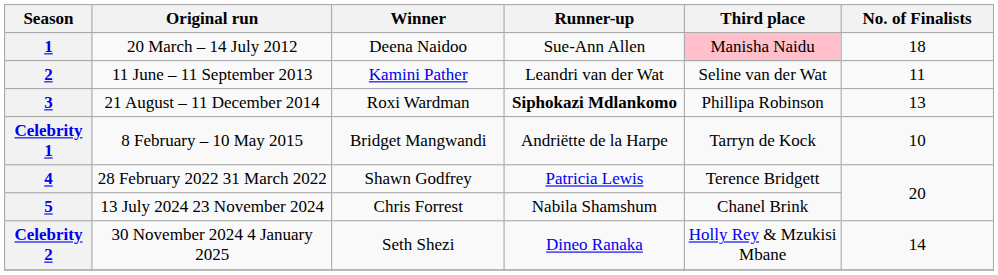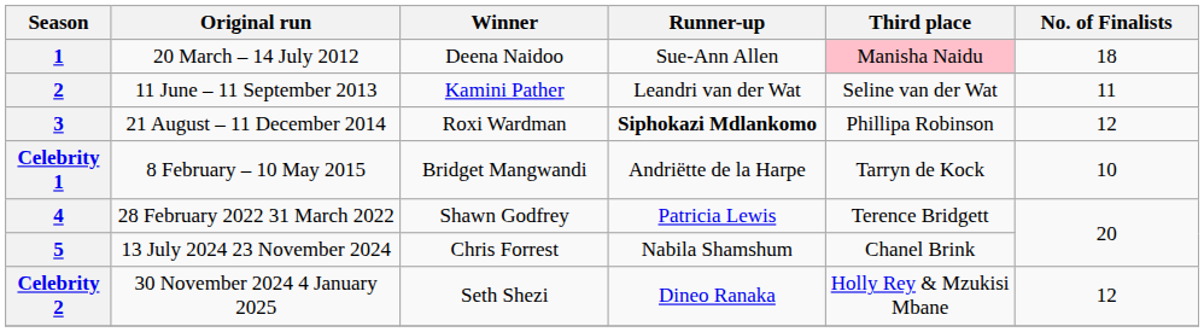 <table class= wikitable style="font-size:95%; width:100%; text-align: center;">
 <tr>
 <th style="width:1%;">Season</th>
 <th style="width:11%;">Original run</th>
 <th width=7%>Winner</th>
 <th width=7%>Runner-up</th>
 <th width=7%>Third place</th>
 <th width=7%>No. of Finalists</th>
 </tr>
 <tr>
 <th><a href='#'>1</a></th>
 <td>20 March – 14 July 2012</td>
 <td>Deena Naidoo</td>
 <td>Sue-Ann Allen</td>
 <td style="background: pink;">Manisha Naidu</td>
 <td>18</td>
 </tr>
 <tr>
 <th><a href='#'>2</a></th>
 <td>11 June – 11 September 2013</td>
 <td><a href='#'>Kamini Pather</a></td>
 <td>Leandri van der Wat</td>
 <td>Seline van der Wat</td>
 <td>11</td>
 </tr>
 <tr>
 <th><a href='#'>3</a></th>
 <td>21 August – 11 December 2014</td>
 <td>Roxi Wardman</td>
 <td><strong>Siphokazi Mdlankomo</strong></td>
 <td>Phillipa Robinson</td>
-<td>13</td>
+<td>12</td>
 </tr>
 <tr>
 <th><a href='#'>Celebrity 1</a></th>
 <td>8 February – 10 May 2015</td>
 <td>Bridget Mangwandi</td>
 <td>Andriëtte de la Harpe</td>
 <td>Tarryn de Kock</td>
 <td>10</td>
 </tr>
 <tr>
 <th><a href='#'>4</a></th>
 <td>28 February 2022  31 March 2022</td>
 <td>Shawn Godfrey</td>
 <td><a href='#'>Patricia Lewis</a></td>
 <td>Terence Bridgett</td>
 <td rowspan="2">20</td>
 </tr>
 <tr>
 <th><a href='#'>5</a></th>
 <td>13 July 2024  23 November 2024</td>
 <td>Chris Forrest</td>
 <td>Nabila Shamshum</td>
 <td>Chanel Brink</td>
 </tr>
 <tr>
 <th><a href='#'>Celebrity 2</a></th>
 <td>30 November 2024  4 January 2025</td>
 <td>Seth Shezi</td>
 <td><a href='#'>Dineo Ranaka</a></td>
 <td><a href='#'>Holly Rey</a> & Mzukisi Mbane</td>
-<td>14</td>
+<td>12</td>
 </tr>
 <tr>
 </tr>
 </table>
